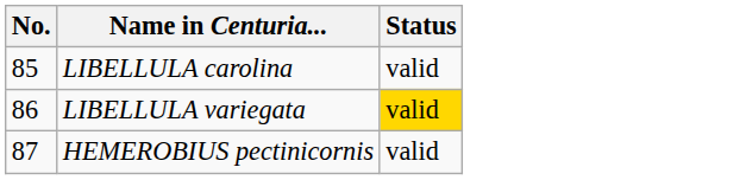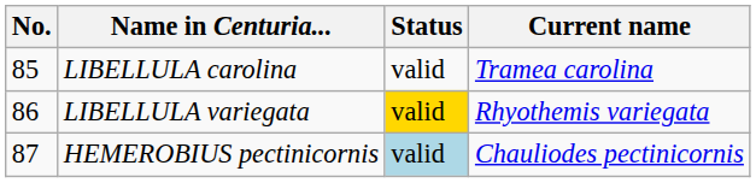 <table class="wikitable sortable">
 <tr>
 <th>No.</th>
 <th>Name in <em>Centuria...</em></th>
 <th>Status</th>
+<th>Current name</th>
 </tr>
 <tr>
 <td>85</td>
 <td><em>LIBELLULA carolina</em></td>
 <td>valid </td>
+<td><em><a href='#'>Tramea carolina</a></em></td>
 </tr>
 <tr>
 <td>86</td>
 <td><em>LIBELLULA variegata</em></td>
 <td style="background: gold;">valid </td>
+<td><em><a href='#'>Rhyothemis variegata</a></em></td>
 </tr>
 <tr>
 <td>87</td>
 <td><em>HEMEROBIUS pectinicornis</em></td>
-<td>valid </td>
+<td style="background: lightblue;">valid </td>
+<td><em><a href='#'>Chauliodes pectinicornis</a></em></td>
 </tr>
 </table>
